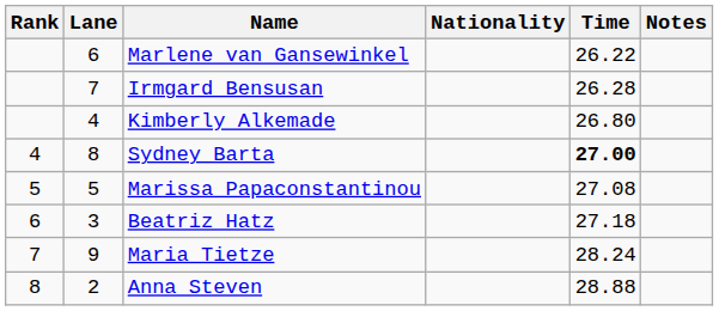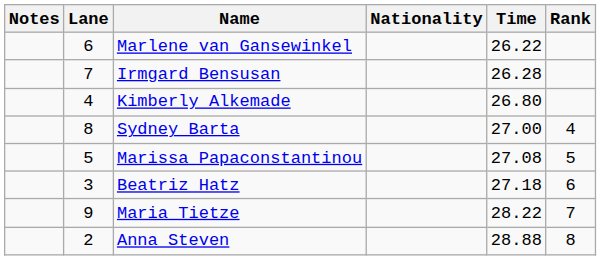 <table class="wikitable sortable" style="text-align:center">
 <tr>
-<th>Rank</th>
+<th>Notes</th>
 <th>Lane</th>
 <th>Name</th>
 <th>Nationality</th>
 <th>Time</th>
-<th>Notes</th>
+<th>Rank</th>
 </tr>
 <tr>
 <td></td>
 <td>6</td>
 <td align="left"><a href='#'>Marlene van Gansewinkel</a></td>
 <td align="left"></td>
 <td>26.22</td>
 <td></td>
 </tr>
 <tr>
 <td></td>
 <td>7</td>
 <td align="left"><a href='#'>Irmgard Bensusan</a></td>
 <td align="left"></td>
 <td>26.28</td>
 <td></td>
 </tr>
 <tr>
 <td></td>
 <td>4</td>
 <td align="left"><a href='#'>Kimberly Alkemade</a></td>
 <td align="left"></td>
 <td>26.80</td>
 <td></td>
 </tr>
 <tr>
-<td>4</td>
+<td></td>
 <td>8</td>
 <td align="left"><a href='#'>Sydney Barta</a></td>
 <td align="left"></td>
-<td><strong>27.00</strong></td>
-<td></td>
+<td>27.00</td>
+<td>4</td>
 </tr>
 <tr>
-<td>5</td>
+<td></td>
 <td>5</td>
 <td align="left"><a href='#'>Marissa Papaconstantinou</a></td>
 <td align="left"></td>
 <td>27.08</td>
-<td></td>
+<td>5</td>
 </tr>
 <tr>
-<td>6</td>
+<td></td>
 <td>3</td>
 <td align="left"><a href='#'>Beatriz Hatz</a></td>
 <td align="left"></td>
 <td>27.18</td>
-<td></td>
+<td>6</td>
 </tr>
 <tr>
-<td>7</td>
+<td></td>
 <td>9</td>
 <td align="left"><a href='#'>Maria Tietze</a></td>
 <td align="left"></td>
-<td>28.24</td>
-<td></td>
+<td>28.22</td>
+<td>7</td>
 </tr>
 <tr>
-<td>8</td>
+<td></td>
 <td>2</td>
 <td align="left"><a href='#'>Anna Steven</a></td>
 <td align="left"></td>
 <td>28.88</td>
-<td></td>
+<td>8</td>
 </tr>
 </table>
